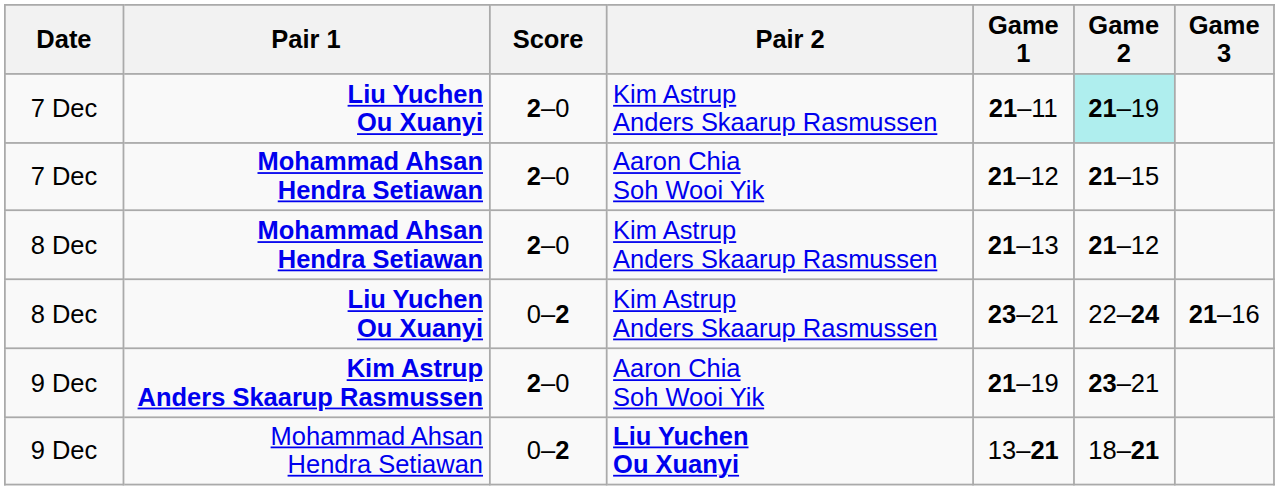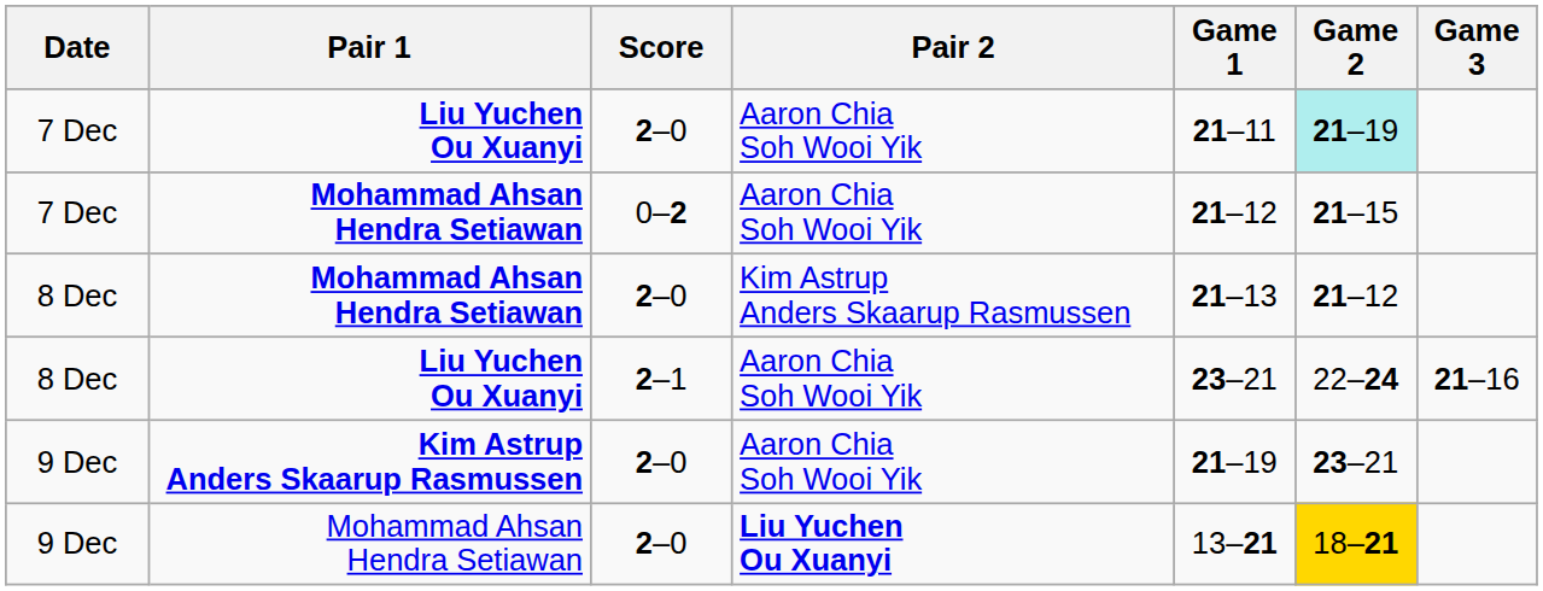 <table class="wikitable" style="text-align: center; font-size:90%">
 <tr>
 <th width="60">Date</th>
 <th align="right" width="200">Pair 1</th>
 <th width="60">Score</th>
 <th align="left"width="200">Pair 2</th>
 <th width="50">Game 1</th>
 <th width="50">Game 2</th>
 <th width="50">Game 3</th>
 </tr>
 <tr>
 <td>7 Dec</td>
 <td align="right"><strong><a href='#'>Liu Yuchen</a> <br><a href='#'>Ou Xuanyi</a> </strong></td>
 <td align="center"><strong>2</strong>–0</td>
-<td align="left"> <a href='#'>Kim Astrup</a><br> <a href='#'>Anders Skaarup Rasmussen</a></td>
+<td align="left"> <a href='#'>Aaron Chia</a><br> <a href='#'>Soh Wooi Yik</a></td>
 <td><strong>21</strong>–11</td>
 <td style="background: paleturquoise;"><strong>21</strong>–19</td>
 <td></td>
 </tr>
 <tr>
 <td>7 Dec</td>
 <td align="right"><strong><a href='#'>Mohammad Ahsan</a> <br><a href='#'>Hendra Setiawan</a> </strong></td>
-<td align="center"><strong>2</strong>–0</td>
+<td align="center">0–<strong>2</strong></td>
 <td align="left"> <a href='#'>Aaron Chia</a><br> <a href='#'>Soh Wooi Yik</a></td>
 <td><strong>21</strong>–12</td>
 <td><strong>21</strong>–15</td>
 <td></td>
 </tr>
 <tr>
 <td>8 Dec</td>
 <td align="right"><strong><a href='#'>Mohammad Ahsan</a> <br><a href='#'>Hendra Setiawan</a> </strong></td>
 <td align="center"><strong>2</strong>–0</td>
 <td align="left"> <a href='#'>Kim Astrup</a><br> <a href='#'>Anders Skaarup Rasmussen</a></td>
 <td><strong>21</strong>–13</td>
 <td><strong>21</strong>–12</td>
 <td></td>
 </tr>
 <tr>
 <td>8 Dec</td>
 <td align="right"><strong><a href='#'>Liu Yuchen</a> <br><a href='#'>Ou Xuanyi</a> </strong></td>
-<td align="center">0–<strong>2</strong></td>
-<td align="left"> <a href='#'>Kim Astrup</a><br> <a href='#'>Anders Skaarup Rasmussen</a></td>
+<td align="center"><strong>2</strong>–1</td>
+<td align="left"> <a href='#'>Aaron Chia</a><br> <a href='#'>Soh Wooi Yik</a></td>
 <td><strong>23</strong>–21</td>
 <td>22–<strong>24</strong></td>
 <td><strong>21</strong>–16</td>
 </tr>
 <tr>
 <td>9 Dec</td>
 <td align="right"><strong><a href='#'>Kim Astrup</a> <br><a href='#'>Anders Skaarup Rasmussen</a> </strong></td>
 <td align="center"><strong>2</strong>–0</td>
 <td align="left"> <a href='#'>Aaron Chia</a><br> <a href='#'>Soh Wooi Yik</a></td>
 <td><strong>21</strong>–19</td>
 <td><strong>23</strong>–21</td>
 <td></td>
 </tr>
 <tr>
 <td>9 Dec</td>
 <td align="right"><a href='#'>Mohammad Ahsan</a> <br><a href='#'>Hendra Setiawan</a> </td>
-<td align="center">0–<strong>2</strong></td>
+<td align="center"><strong>2</strong>–0</td>
 <td align="left"><strong> <a href='#'>Liu Yuchen</a><br> <a href='#'>Ou Xuanyi</a></strong></td>
 <td>13–<strong>21</strong></td>
-<td>18–<strong>21</strong></td>
+<td style="background: gold;">18–<strong>21</strong></td>
 <td></td>
 </tr>
 </table>
